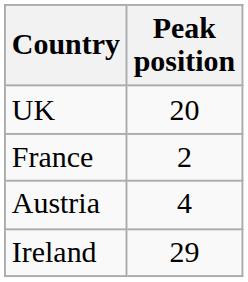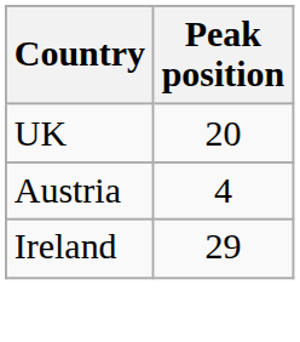 <table class="wikitable">
 <tr>
 <th>Country</th>
 <th>Peak<br>position</th>
 </tr>
 <tr>
 <td>UK</td>
 <td align="center">20</td>
 </tr>
 <tr>
-<td>France </td>
-<td align="center">2</td>
-</tr>
-<tr>
 <td>Austria</td>
 <td align="center">4</td>
 </tr>
 <tr>
 <td>Ireland </td>
 <td align="center">29</td>
 </tr>
 </table>
